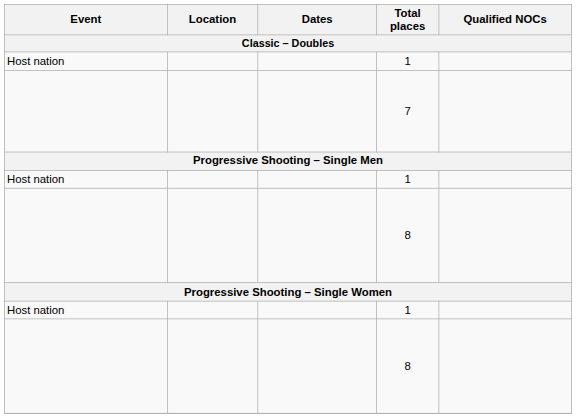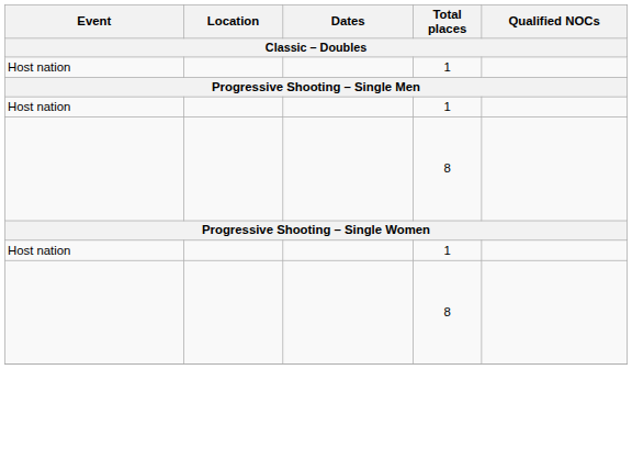 <table class="wikitable" width=800>
 <tr>
 <th>Event</th>
 <th width=120>Location</th>
 <th width=160>Dates</th>
 <th width=80>Total places</th>
 <th width=180>Qualified NOCs</th>
 </tr>
 <tr style="font-size:95%;">
 <th colspan=5>Classic – Doubles</th>
 </tr>
 <tr>
 <td>Host nation</td>
 <td></td>
 <td></td>
 <td align="center">1</td>
 <td></td>
-</tr>
-<tr>
-<td></td>
-<td></td>
-<td></td>
-<td align="center">7</td>
-<td><br><br><br><br><br><br></td>
 </tr>
 <tr>
 <th colspan=5>Progressive Shooting – Single Men</th>
 </tr>
 <tr>
 <td>Host nation</td>
 <td></td>
 <td></td>
 <td align="center">1</td>
 <td></td>
 </tr>
 <tr>
 <td></td>
 <td></td>
 <td></td>
 <td align="center">8</td>
 <td><br><br><br><br><br><br><br></td>
 </tr>
 <tr>
 <th colspan=5>Progressive Shooting – Single Women</th>
 </tr>
 <tr>
 <td>Host nation</td>
 <td></td>
 <td></td>
 <td align="center">1</td>
 <td></td>
 </tr>
 <tr>
 <td></td>
 <td></td>
 <td></td>
 <td align="center">8</td>
 <td><br><br><br><br><br><br><br></td>
 </tr>
 <tr>
 </tr>
 </table>
